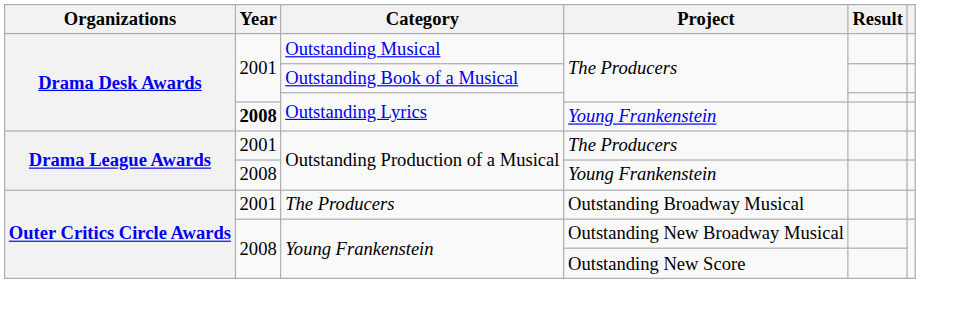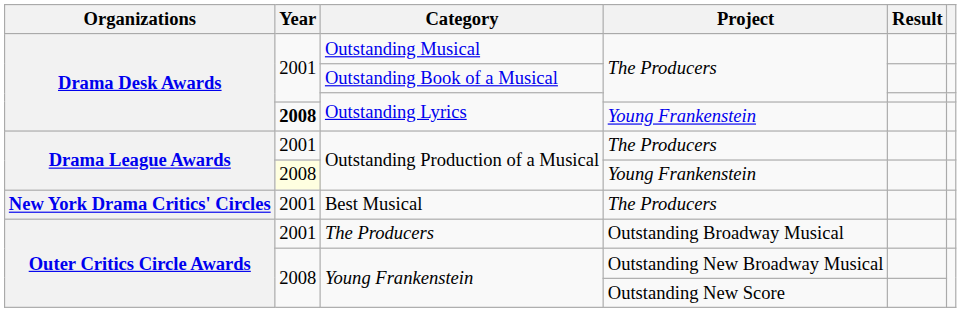 <table class= "wikitable plainrowheaders sortable">
 <tr>
 <th>Organizations</th>
 <th scope="col">Year</th>
 <th scope="col">Category</th>
 <th scope="col">Project</th>
 <th scope="col">Result</th>
 <th scope="col" class="unsortable"></th>
 </tr>
 <tr>
 <th scope="row" rowspan="4"><a href='#'>Drama Desk Awards</a></th>
 <td style="text-align:center;", rowspan="3">2001</td>
 <td><a href='#'>Outstanding Musical</a></td>
 <td rowspan="3"><em>The Producers</em></td>
 <td></td>
 <td style="text-align:center;"></td>
 </tr>
 <tr>
 <td><a href='#'>Outstanding Book of a Musical</a></td>
 <td></td>
 <td style="text-align:center;"></td>
 </tr>
 <tr>
 <td rowspan="2"><a href='#'>Outstanding Lyrics</a></td>
 <td></td>
 <td style="text-align:center;"></td>
 </tr>
 <tr>
 <td style="text-align:center;"><strong>2008</strong></td>
 <td><em><a href='#'>Young Frankenstein</a></em></td>
 <td></td>
 <td style="text-align:center;"></td>
 </tr>
 <tr>
 <th scope="row" rowspan="2"><a href='#'>Drama League Awards</a></th>
 <td style="text-align:center;">2001</td>
 <td rowspan="2">Outstanding Production of a Musical</td>
 <td><em>The Producers</em></td>
 <td></td>
 <td style="text-align:center;"></td>
 </tr>
 <tr>
-<td style="text-align:center;">2008</td>
+<td style="background: lightyellow; text-align:center;">2008</td>
 <td><em>Young Frankenstein</em></td>
+<td></td>
+<td style="text-align:center;"></td>
+</tr>
+<tr>
+<th scope="row" rowspan="1"><a href='#'>New York Drama Critics' Circles</a></th>
+<td style="text-align:center;">2001</td>
+<td>Best Musical</td>
+<td><em>The Producers</em></td>
 <td></td>
 <td style="text-align:center;"></td>
 </tr>
 <tr>
 <th scope="row" rowspan="3"><a href='#'>Outer Critics Circle Awards</a></th>
 <td style="text-align:center;">2001</td>
 <td><em>The Producers</em></td>
 <td>Outstanding Broadway Musical</td>
 <td></td>
 <td style="text-align:center;"></td>
 </tr>
 <tr>
 <td style="text-align:center;", rowspan="2">2008</td>
 <td rowspan="2"><em>Young Frankenstein</em></td>
 <td>Outstanding New Broadway Musical</td>
 <td></td>
 <td rowspan="2" style="text-align:center;"></td>
 </tr>
 <tr>
 <td>Outstanding New Score</td>
 <td></td>
 </tr>
 </table>
